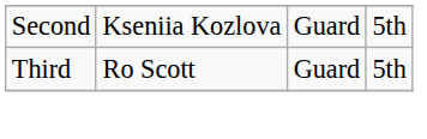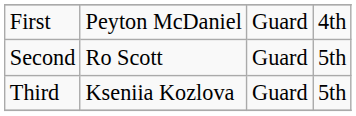 <table class="wikitable" border="1">
 <tr align=center>
 </tr>
 <tr>
+<td rowspan=1>First</td>
+<td>Peyton McDaniel</td>
+<td>Guard</td>
+<td>4th</td>
+</tr>
+<tr>
 <td rowspan=1>Second</td>
-<td>Kseniia Kozlova</td>
+<td>Ro Scott</td>
 <td>Guard</td>
 <td>5th</td>
 </tr>
 <tr>
 <td rowspan=1>Third</td>
-<td>Ro Scott</td>
+<td>Kseniia Kozlova</td>
 <td>Guard</td>
 <td>5th</td>
 </tr>
 <tr>
 </tr>
 </table>
